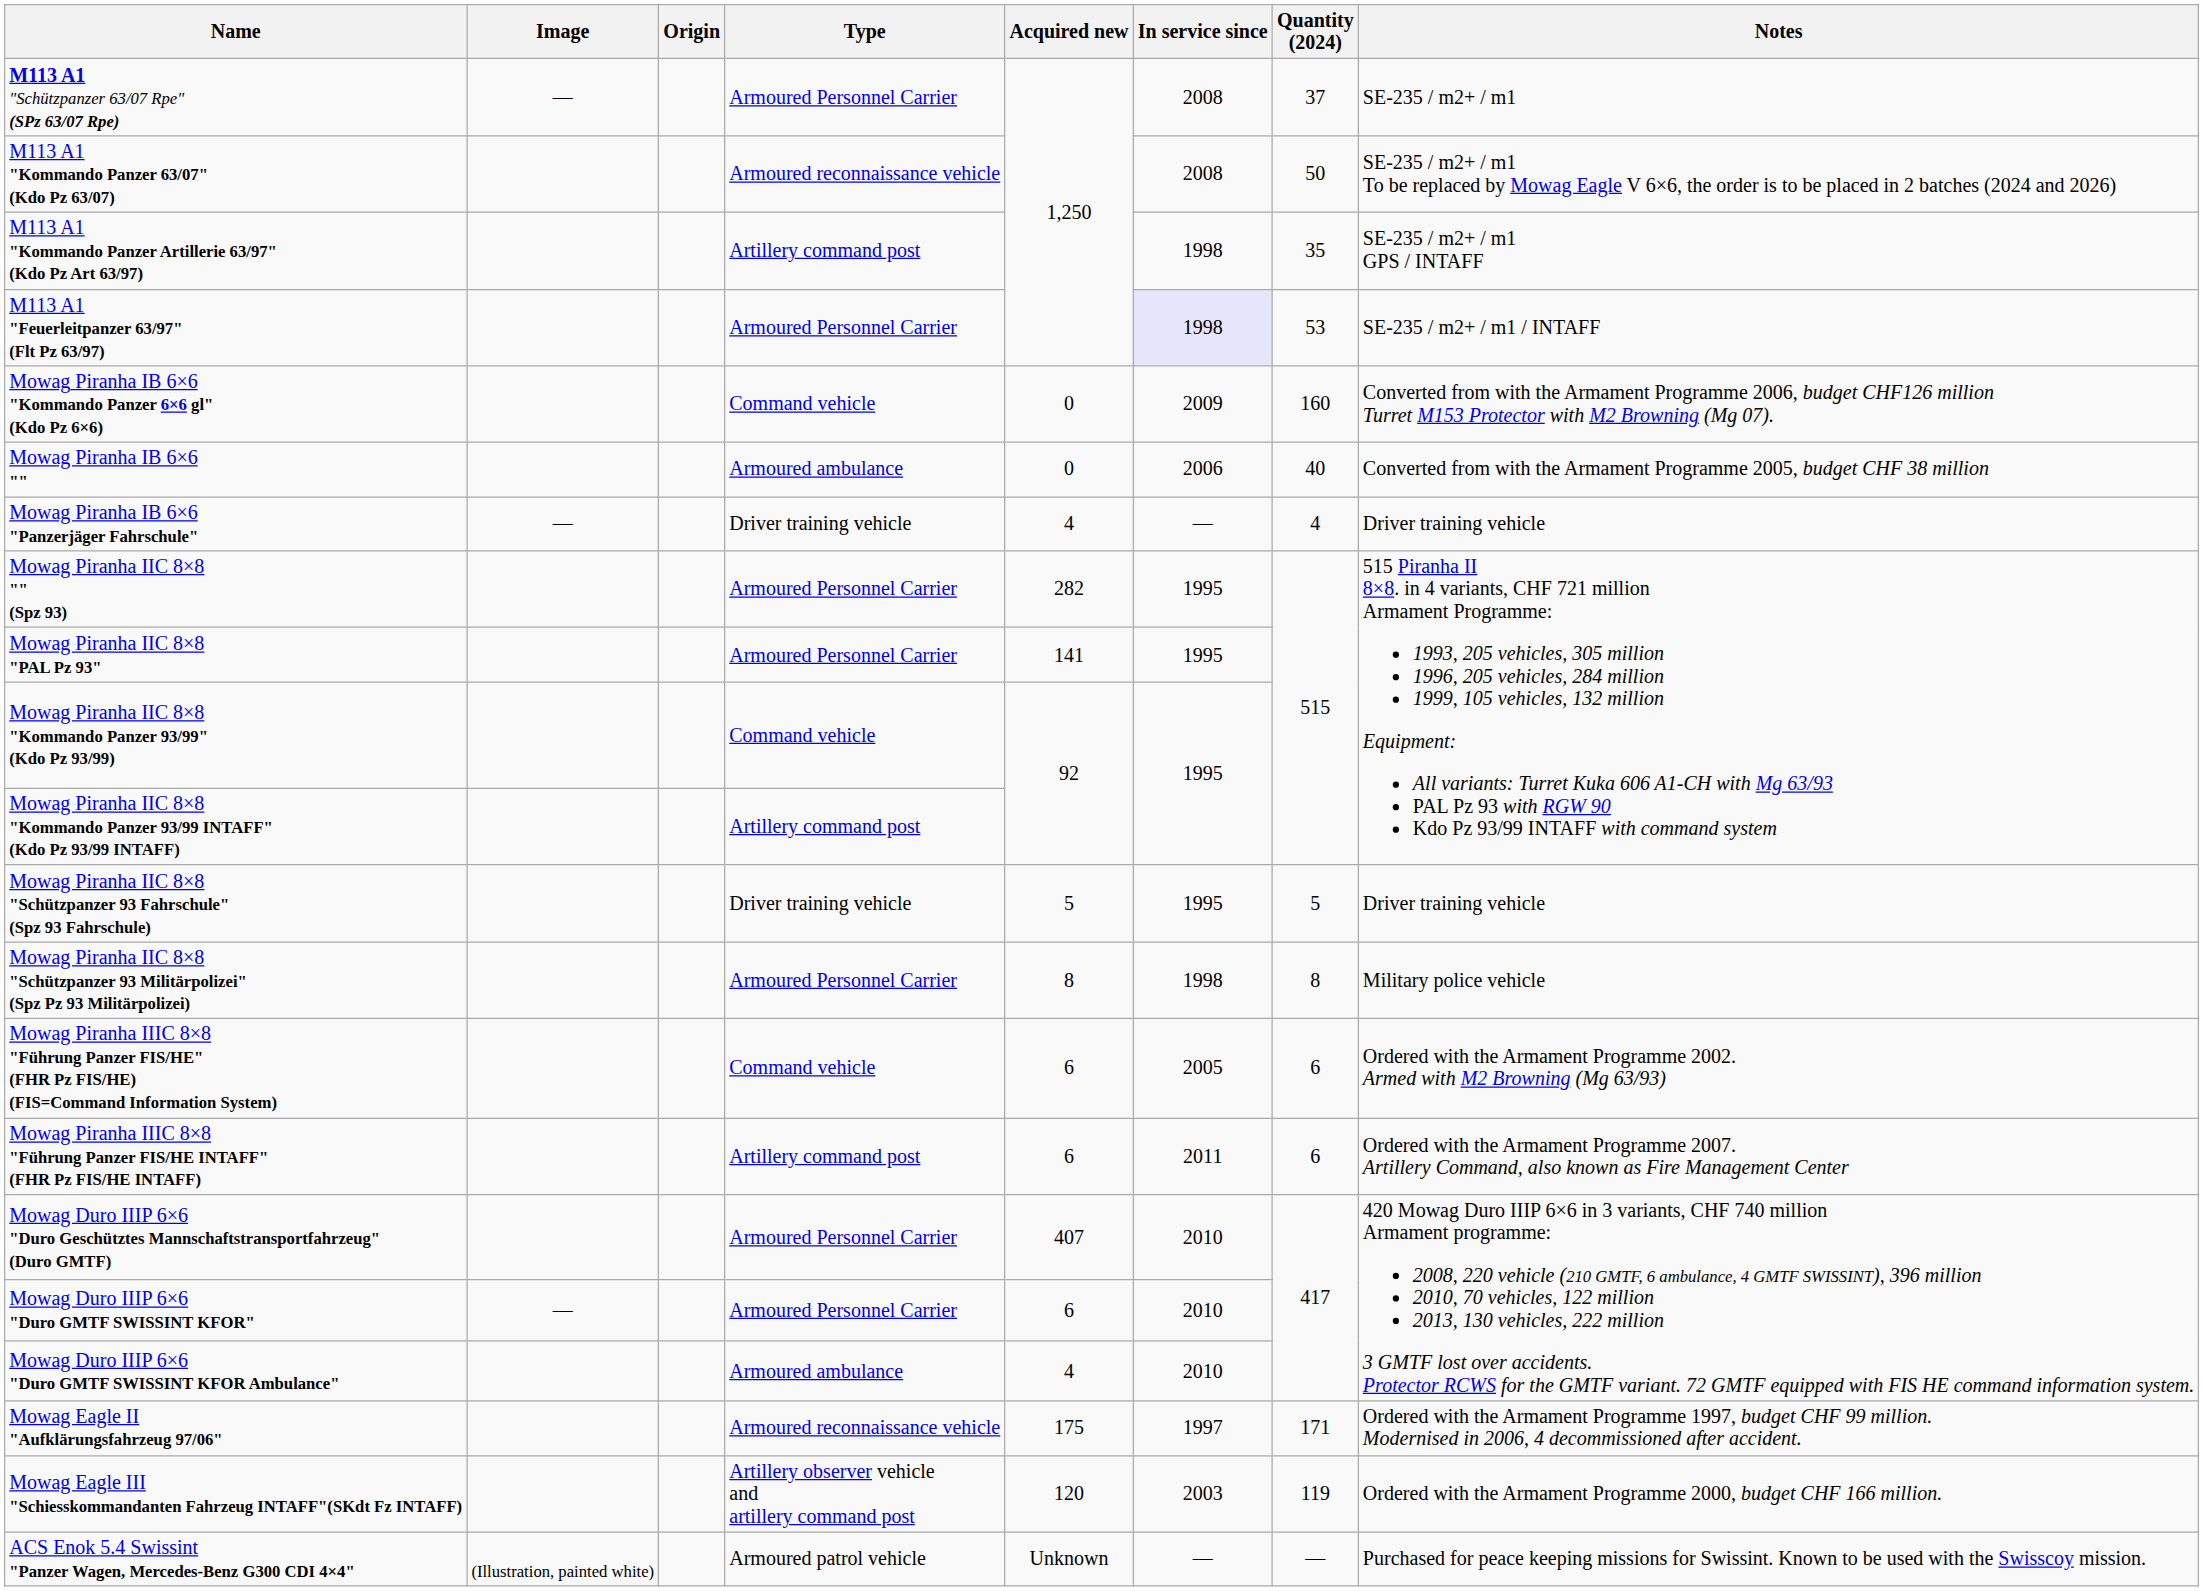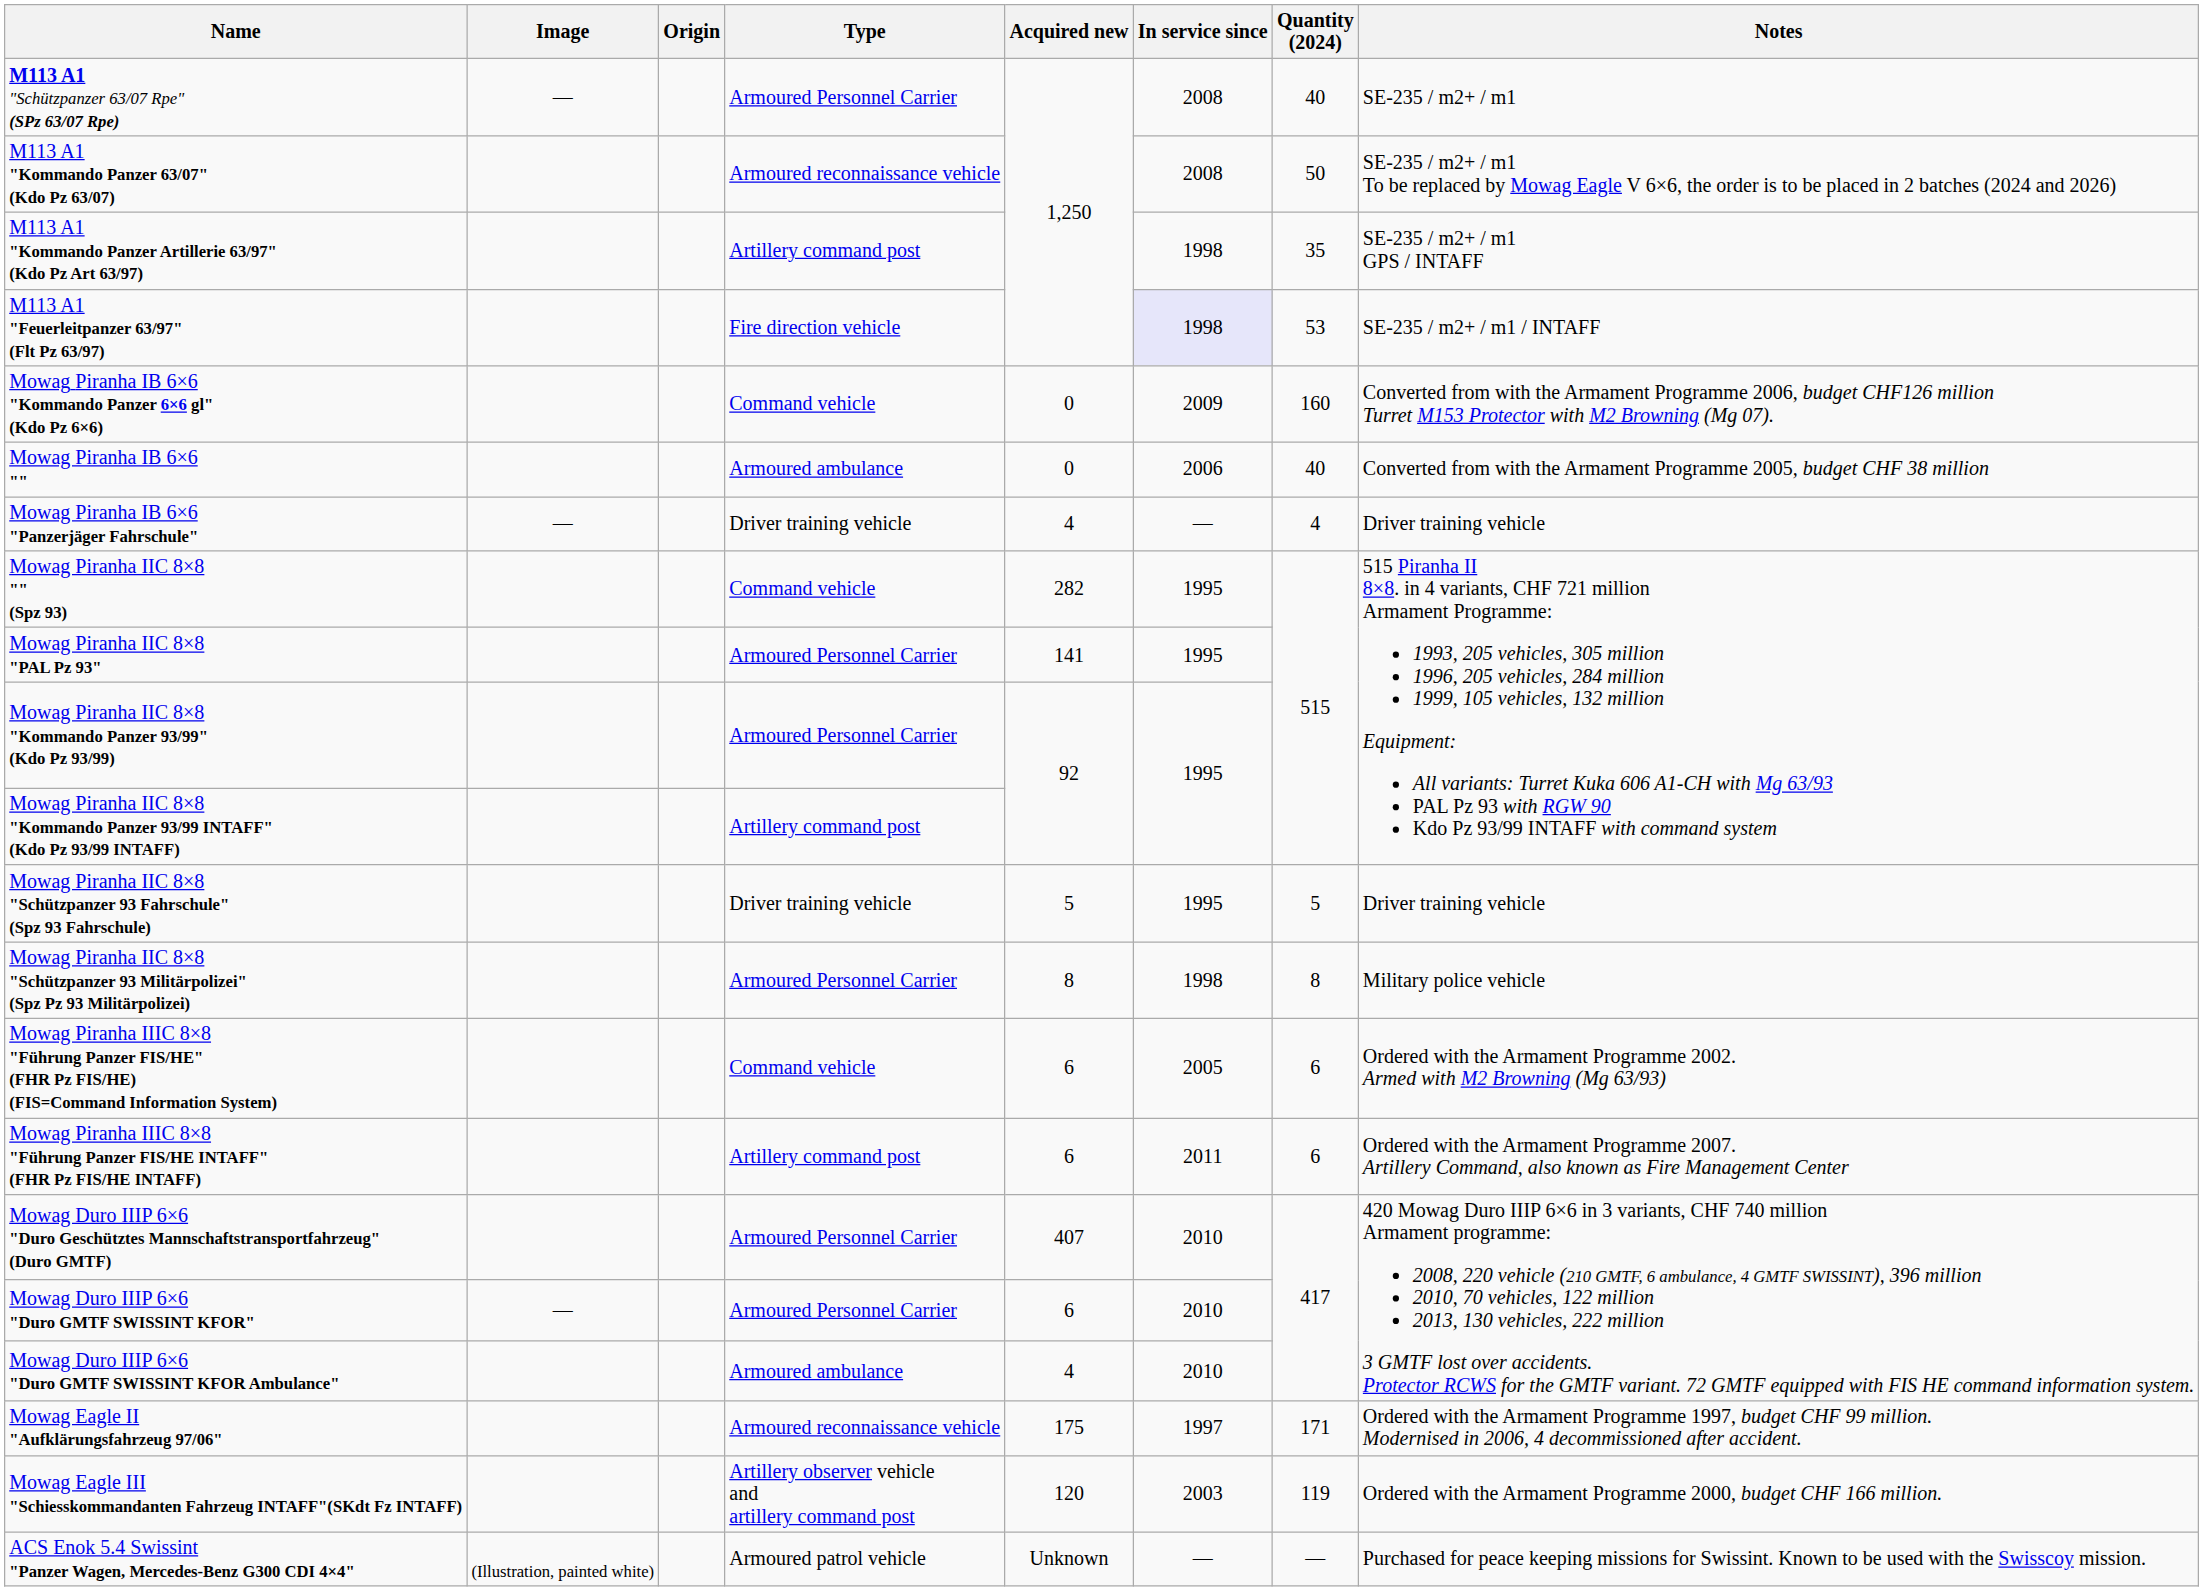 <table class="wikitable">
 <tr>
 <th>Name</th>
 <th>Image</th>
 <th>Origin</th>
 <th>Type</th>
 <th>Acquired  new</th>
 <th>In service since</th>
 <th>Quantity<br>(2024)</th>
 <th>Notes</th>
 </tr>
 <tr>
 <td><a href='#'><strong>M113 A1</strong></a><br><small><em>"Schützpanzer 63/07 Rpe"<strong><br><strong><em></small><small></em>(SPz 63/07 Rpe)<em></small></td>
 <td style="text-align: center; ">—</td>
 <td><small></small><br><small></small></td>
 <td><a href='#'>Armoured Personnel Carrier</a></td>
 <td rowspan="4" style="text-align: center; ">1,250 </td>
 <td style="text-align: center; ">2008</td>
-<td style="text-align: center; "></strong>37<strong></td>
+<td style="text-align: center; "></strong>40<strong></td>
 <td>SE-235 / m2+ / m1</td>
 </tr>
 <tr>
 <td><a href='#'></strong>M113 A1<strong></a><br><small></em>"Kommando Panzer 63/07"<em></small> <br><small></em>(Kdo Pz 63/07)<em></small></td>
 <td style="text-align: center; "></td>
 <td><small></small><br><small></small></td>
 <td><a href='#'>Armoured reconnaissance vehicle</a></td>
 <td style="text-align: center; ">2008</td>
 <td style="text-align: center; "></strong>50<strong></td>
 <td>SE-235 / m2+ / m1<br>To be replaced by <a href='#'>Mowag Eagle</a> V 6×6, the order is to be placed in 2 batches (2024 and 2026)</td>
 </tr>
 <tr>
 <td><a href='#'></strong>M113 A1<strong></a><br><small></em>"Kommando Panzer Artillerie 63/97"<em></small> <br><small></em>(Kdo Pz Art 63/97)<em></small></td>
 <td style="text-align: center; "></td>
 <td><small></small><br><small></small></td>
 <td><a href='#'>Artillery command post</a></td>
 <td style="text-align: center; ">1998</td>
 <td style="text-align: center; "></strong>35<strong></td>
 <td>SE-235 / m2+ / m1<br>GPS / INTAFF</td>
 </tr>
 <tr>
 <td><a href='#'></strong>M113 A1<strong></a><br><small></em>"Feuerleitpanzer 63/97"<em></small> <br><small></em>(Flt Pz 63/97)<em></small></td>
 <td style="text-align: center; "></td>
 <td><small></small><br><small></small></td>
-<td><a href='#'>Armoured Personnel Carrier</a></td>
+<td><a href='#'>Fire direction vehicle</a></td>
 <td style="background: lavender; text-align: center; ">1998</td>
 <td style="text-align: center; "></strong>53<strong></td>
 <td>SE-235 / m2+ / m1 / INTAFF</td>
 </tr>
 <tr>
 <td><a href='#'></strong>Mowag<strong> </strong>Piranha IB 6×6<strong></a><br><small></em>"Kommando Panzer <a href='#'>6×6</a> gl"<em></small> <br><small></em>(Kdo Pz 6×6)<em></small></td>
 <td style="text-align: center; "></td>
 <td><small></small></td>
 <td><a href='#'>Command vehicle</a></td>
 <td style="text-align: center; ">0</td>
 <td style="text-align: center; ">2009</td>
 <td style="text-align: center; "></strong>160<strong></td>
 <td>Converted from   with the </em>Armament Programme 2006,<em> budget CHF126 million<br>Turret <a href='#'>M153 Protector</a> with <a href='#'>M2 Browning</a> (Mg 07).</td>
 </tr>
 <tr>
 <td><a href='#'></strong>Mowag Piranha IB 6×6<strong></a><br><small></em>""<em></small></td>
 <td style="text-align: center; "></td>
 <td><small></small></td>
 <td><a href='#'>Armoured ambulance</a></td>
 <td style="text-align: center; ">0</td>
 <td style="text-align: center; ">2006</td>
 <td style="text-align: center; "></strong>40<strong></td>
 <td>Converted from  with the </em>Armament Programme 2005<em>, budget CHF 38 million</td>
 </tr>
 <tr>
 <td><a href='#'></strong>Mowag Piranha IB 6×6<strong></a><br><small></em>"Panzerjäger Fahrschule"<em></small></td>
 <td style="text-align: center; ">—</td>
 <td><small></small></td>
 <td>Driver training vehicle</td>
 <td style="text-align: center; ">4</td>
 <td style="text-align: center; ">—</td>
 <td style="text-align: center; "></strong>4<strong></td>
 <td>Driver training vehicle</td>
 </tr>
 <tr>
 <td><a href='#'></strong>Mowag Piranha IIC 8×8<strong></a><br></em><small>""</small><em> <br><small></em>(Spz 93)<em></small></td>
 <td style="text-align: center; "></td>
 <td><small></small></td>
-<td><a href='#'>Armoured Personnel Carrier</a></td>
+<td><a href='#'>Command vehicle</a></td>
 <td style="text-align: center; ">282</td>
 <td style="text-align: center; ">1995</td>
 <td rowspan="4" style="text-align: center; "></strong>515<strong></td>
 <td rowspan="4">515 <a href='#'>Piranha II</a><br><a href='#'>8×8</a>. in 4 variants, CHF 721 million<br></em>Armament Programme:<em><ul><li>1993, 205 vehicles, 305 million</li><li>1996, 205 vehicles, 284 million</li><li>1999, 105 vehicles, 132 million</li></ul>Equipment:<ul><li>All variants: Turret Kuka 606 A1-CH with <a href='#'>Mg 63/93</a></li><li></em>PAL Pz 93<em> with <a href='#'>RGW 90</a></li><li></em>Kdo Pz 93/99 INTAFF<em> with command system</li></ul></td>
 </tr>
 <tr>
 <td><a href='#'></strong>Mowag Piranha IIC 8×8<strong></a><br><small></em>"PAL Pz 93"<em></small></td>
 <td style="text-align: center; "></td>
 <td><small></small></td>
 <td><a href='#'>Armoured Personnel Carrier</a></td>
 <td style="text-align: center; ">141</td>
 <td style="text-align: center; ">1995</td>
 </tr>
 <tr>
 <td><a href='#'></strong>Mowag Piranha IIC 8×8<strong></a><br></em><small>"Kommando Panzer 93/99"</small> <br><em><small></em>(Kdo Pz 93/99)<em></small></td>
 <td style="text-align: center; "></td>
 <td><small></small></td>
-<td><a href='#'>Command vehicle</a></td>
+<td><a href='#'>Armoured Personnel Carrier</a></td>
 <td rowspan="2" style="text-align: center; ">92</td>
 <td rowspan="2" style="text-align: center; ">1995</td>
 </tr>
 <tr>
 <td><a href='#'></strong>Mowag Piranha IIC 8×8<strong></a><br><small></em>"Kommando Panzer 93/99 INTAFF"<em></small> <br><small></em>(Kdo Pz 93/99 INTAFF)<em></small></td>
 <td style="text-align: center; "></td>
 <td><small></small></td>
 <td><a href='#'>Artillery command post</a></td>
 </tr>
 <tr>
 <td><a href='#'></strong>Mowag Piranha IIC 8×8<strong></a><br><small></em>"Schützpanzer 93 Fahrschule"<em></small> <br><small></em>(Spz 93 Fahrschule)<em></small></td>
 <td style="text-align: center;"></td>
 <td><small></small></td>
 <td>Driver training vehicle</td>
 <td style="text-align: center; ">5</td>
 <td style="text-align: center; ">1995</td>
 <td style="text-align: center; "></strong>5<strong></td>
 <td>Driver training vehicle </td>
 </tr>
 <tr>
 <td><a href='#'></strong>Mowag Piranha IIC 8×8<strong></a><br><small></em>"Schützpanzer 93 Militärpolizei"<em></small> <br><small></em>(Spz Pz 93 Militärpolizei)<em></small></td>
 <td style="text-align: center; "></td>
 <td><small></small></td>
 <td><a href='#'>Armoured Personnel Carrier</a></td>
 <td style="text-align: center; ">8</td>
 <td style="text-align: center; ">1998</td>
 <td style="text-align: center; "></strong>8<strong></td>
 <td>Military police vehicle </td>
 </tr>
 <tr>
 <td><a href='#'></strong>Mowag Piranha IIIC 8×8<strong></a><br><small></em>"Führung Panzer FIS/HE"<em></small> <br><small></em>(FHR Pz FIS/HE)</strong><br><strong>(FIS=Command Information System)<em></small></td>
 <td style="text-align: center; "></td>
 <td><small></small></td>
 <td><a href='#'>Command vehicle</a></td>
 <td style="text-align: center; ">6</td>
 <td style="text-align: center; ">2005</td>
 <td style="text-align: center; "></strong>6<strong></td>
 <td>Ordered with the </em>Armament Programme 2002.<em><br>Armed with <a href='#'>M2 Browning</a> (Mg 63/93)</td>
 </tr>
 <tr>
 <td><a href='#'></strong>Mowag Piranha IIIC 8×8<strong></a><br><small></em>"Führung Panzer FIS/HE INTAFF"<em></small>  <br><small></em>(FHR Pz FIS/HE INTAFF)<em></small></td>
 <td style="text-align: center; "></td>
 <td><small></small></td>
 <td><a href='#'>Artillery command post</a></td>
 <td style="text-align: center; ">6</td>
 <td style="text-align: center; ">2011</td>
 <td style="text-align: center; "></strong>6<strong></td>
 <td>Ordered with the </em>Armament Programme 2007.<em><br>Artillery Command, also known as Fire Management Center</td>
 </tr>
 <tr>
 <td><a href='#'></strong>Mowag Duro IIIP 6×6<strong></a><br><small></em>"Duro Geschütztes Mannschaftstransportfahrzeug"<em> </small> <br><small></em>(Duro GMTF)<em></small></td>
 <td style="text-align: center; "></td>
 <td><small></small></td>
 <td><a href='#'>Armoured Personnel Carrier</a></td>
 <td style="text-align: center; ">407</td>
 <td style="text-align: center; ">2010</td>
 <td rowspan="3" style="text-align: center; "></strong>417<strong></td>
 <td rowspan="3">420 Mowag Duro IIIP 6×6 in 3 variants, CHF 740 million<br></em>Armament programme:<em><ul><li>2008, 220 vehicle (<small>210 GMTF, 6 ambulance, 4 GMTF SWISSINT</small>), 396 million <small></em><em></small></li><li>2010, 70 vehicles, 122 million</li><li>2013, 130 vehicles, 222 million</li></ul>3 GMTF lost over accidents.<br><a href='#'>Protector RCWS</a> for the GMTF variant. 72 GMTF equipped with FIS HE command information system.</td>
 </tr>
 <tr>
 <td><a href='#'></strong>Mowag Duro IIIP 6×6<strong></a><br><small></em>"Duro GMTF SWISSINT KFOR"<em></small></td>
 <td style="text-align: center; ">—</td>
 <td><small></small></td>
 <td><a href='#'>Armoured Personnel Carrier</a></td>
 <td style="text-align: center; ">6</td>
 <td style="text-align: center; ">2010</td>
 </tr>
 <tr>
 <td><a href='#'></strong>Mowag Duro IIIP 6×6<strong></a><br><small></em>"Duro GMTF SWISSINT KFOR Ambulance"<em></small></td>
 <td style="text-align: center; "></td>
 <td><small></small></td>
 <td><a href='#'>Armoured ambulance</a></td>
 <td style="text-align: center; ">4</td>
 <td style="text-align: center; ">2010</td>
 </tr>
 <tr>
 <td><a href='#'></strong>Mowag Eagle II<strong></a><br><small></em>"Aufklärungsfahrzeug 97/06"<em></small></td>
 <td style="text-align: center; "></td>
 <td><small></small></td>
 <td><a href='#'>Armoured reconnaissance vehicle</a></td>
 <td style="text-align: center; ">175</td>
 <td style="text-align: center; ">1997</td>
 <td style="text-align: center; "></strong>171<strong></td>
 <td>Ordered with the </em>Armament Programme 1997,<em> budget CHF 99 million.<br>Modernised in 2006, 4 decommissioned after accident.</td>
 </tr>
 <tr>
 <td><a href='#'></strong>Mowag Eagle III<strong></a><br><small></em>"Schiesskommandanten Fahrzeug INTAFF"<em></small><small></em>(SKdt Fz INTAFF)<em></small></td>
 <td style="text-align: center; "></td>
 <td><small></small></td>
 <td><a href='#'>Artillery observer</a> vehicle <br>and <br><a href='#'>artillery command post</a></td>
 <td style="text-align: center; ">120</td>
 <td style="text-align: center; ">2003</td>
 <td style="text-align: center; "></strong>119<strong></td>
 <td>Ordered with the </em>Armament Programme 2000,<em> budget CHF 166 million.</td>
 </tr>
 <tr>
 <td><a href='#'></strong>ACS Enok 5.4 Swissint<strong></a><br></em><small>"Panzer Wagen, Mercedes-Benz G300 CDI 4×4"</small><em></td>
 <td style="text-align: center; "><br><small></em>(Illustration, painted white)<em></small></td>
 <td><small></small></td>
 <td>Armoured patrol vehicle</td>
 <td style="text-align: center; ">Unknown</td>
 <td style="text-align: center; ">—</td>
 <td style="text-align: center; ">—</td>
 <td>Purchased for peace keeping missions for Swissint. Known to be used with the <a href='#'>Swisscoy</a> mission.</td>
 </tr>
 </table>
